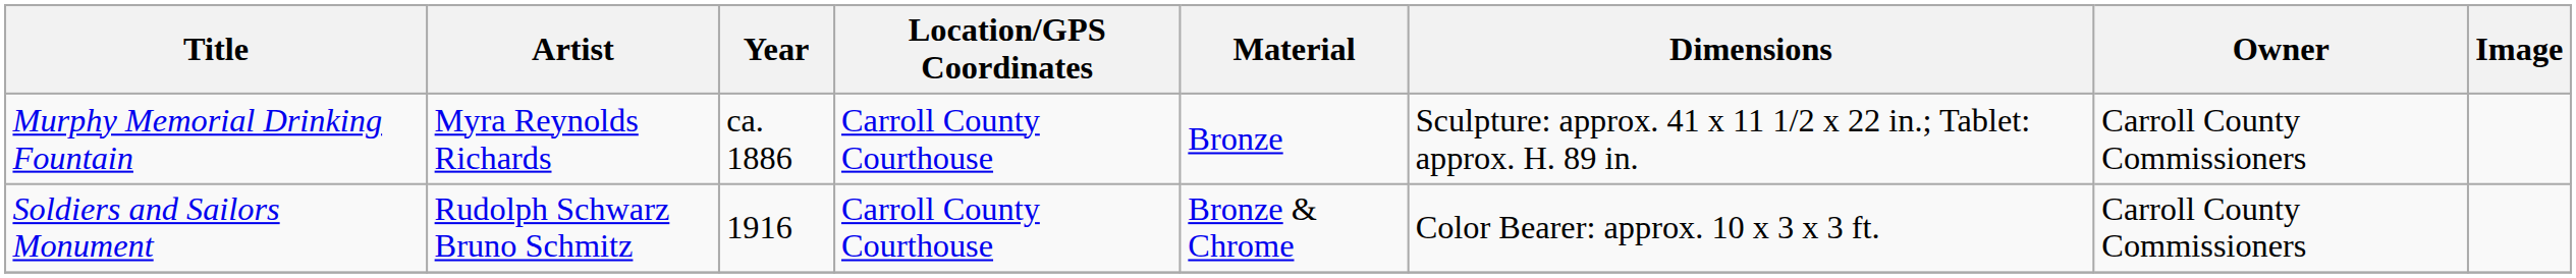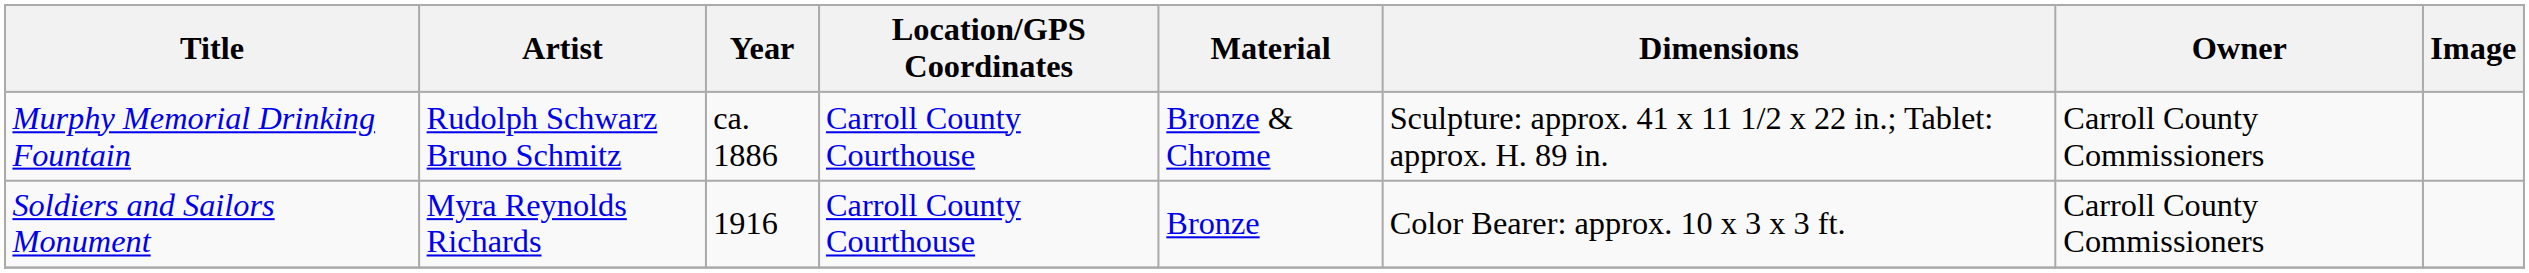 <table class="wikitable sortable">
 <tr>
 <th>Title</th>
 <th>Artist</th>
 <th>Year</th>
 <th>Location/GPS Coordinates</th>
 <th>Material</th>
 <th>Dimensions</th>
 <th>Owner</th>
 <th>Image</th>
 </tr>
 <tr>
 <td><em><a href='#'>Murphy Memorial Drinking Fountain</a></em></td>
-<td><a href='#'>Myra Reynolds Richards</a></td>
+<td><a href='#'>Rudolph Schwarz</a><br><a href='#'>Bruno Schmitz</a></td>
 <td>ca. 1886</td>
 <td><a href='#'>Carroll County Courthouse</a></td>
-<td><a href='#'>Bronze</a></td>
+<td><a href='#'>Bronze</a> & <a href='#'>Chrome</a></td>
 <td>Sculpture: approx. 41 x 11 1/2 x 22 in.; Tablet: approx. H. 89 in.</td>
 <td>Carroll County Commissioners</td>
 <td></td>
 </tr>
 <tr>
 <td><em><a href='#'>Soldiers and Sailors Monument</a></em></td>
-<td><a href='#'>Rudolph Schwarz</a><br><a href='#'>Bruno Schmitz</a></td>
+<td><a href='#'>Myra Reynolds Richards</a></td>
 <td>1916</td>
 <td><a href='#'>Carroll County Courthouse</a> </td>
-<td><a href='#'>Bronze</a> & <a href='#'>Chrome</a></td>
+<td><a href='#'>Bronze</a></td>
 <td>Color Bearer: approx. 10 x 3 x 3 ft.</td>
 <td>Carroll County Commissioners</td>
 <td></td>
 </tr>
 <tr>
 </tr>
 </table>
